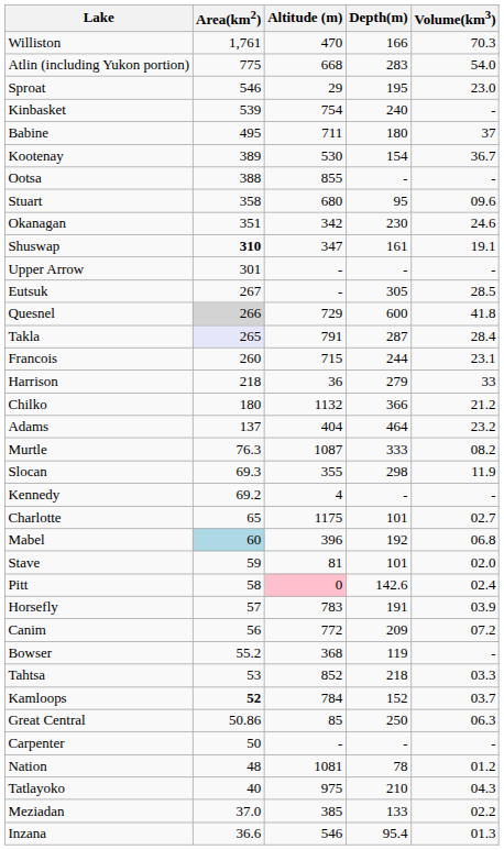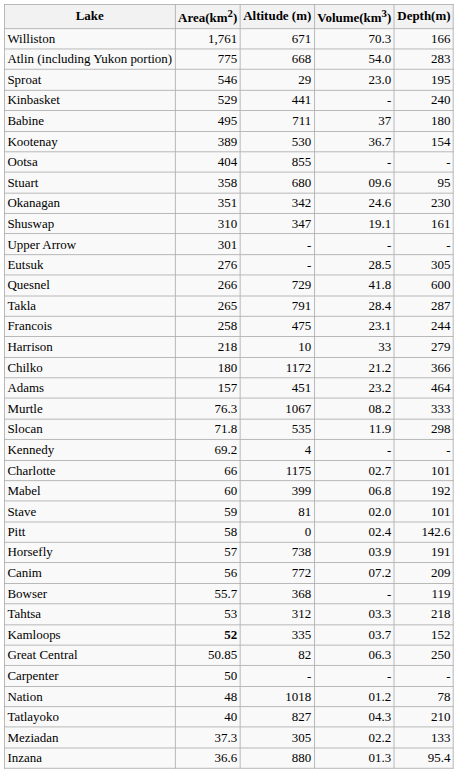 <table class="sortable wikitable">
 <tr>
 <th>Lake</th>
 <th>Area(km<sup>2</sup>)</th>
 <th>Altitude (m)</th>
+<th>Volume(km<sup>3</sup>)</th>
 <th>Depth(m)</th>
-<th>Volume(km<sup>3</sup>)</th>
 </tr>
 <tr>
 <td>Williston</td>
 <td style="text-align: right">1,761</td>
-<td style="text-align: right">470</td>
+<td style="text-align: right">671</td>
+<td style="text-align: right">70.3</td>
 <td style="text-align: right">166</td>
-<td style="text-align: right">70.3</td>
 </tr>
 <tr>
 <td>Atlin (including Yukon portion)</td>
 <td style="text-align: right">775</td>
 <td style="text-align: right">668</td>
+<td style="text-align: right">54.0</td>
 <td style="text-align: right">283</td>
-<td style="text-align: right">54.0</td>
 </tr>
 <tr>
 <td>Sproat</td>
 <td style="text-align: right">546</td>
 <td style="text-align: right">29</td>
+<td style="text-align: right">23.0</td>
 <td style="text-align: right">195</td>
-<td style="text-align: right">23.0</td>
 </tr>
 <tr>
 <td>Kinbasket</td>
-<td style="text-align: right">539</td>
-<td style="text-align: right">754</td>
+<td style="text-align: right">529</td>
+<td style="text-align: right">441</td>
+<td style="text-align: right">-</td>
 <td style="text-align: right">240</td>
-<td style="text-align: right">-</td>
 </tr>
 <tr>
 <td>Babine</td>
 <td style="text-align: right">495</td>
 <td style="text-align: right">711</td>
+<td style="text-align: right">37</td>
 <td style="text-align: right">180</td>
-<td style="text-align: right">37</td>
 </tr>
 <tr>
 <td>Kootenay</td>
 <td style="text-align: right">389</td>
 <td style="text-align: right">530</td>
+<td style="text-align: right">36.7</td>
 <td style="text-align: right">154</td>
-<td style="text-align: right">36.7</td>
 </tr>
 <tr>
 <td>Ootsa</td>
-<td style="text-align: right">388</td>
+<td style="text-align: right">404</td>
 <td style="text-align: right">855</td>
 <td style="text-align: right">-</td>
 <td style="text-align: right">-</td>
 </tr>
 <tr>
 <td>Stuart</td>
 <td style="text-align: right">358</td>
 <td style="text-align: right">680</td>
+<td style="text-align: right">09.6</td>
 <td style="text-align: right">95</td>
-<td style="text-align: right">09.6</td>
 </tr>
 <tr>
 <td>Okanagan</td>
 <td style="text-align: right">351</td>
 <td style="text-align: right">342</td>
+<td style="text-align: right">24.6</td>
 <td style="text-align: right">230</td>
-<td style="text-align: right">24.6</td>
 </tr>
 <tr>
 <td>Shuswap</td>
-<td style="text-align: right"><strong>310</strong></td>
+<td style="text-align: right">310</td>
 <td style="text-align: right">347</td>
+<td style="text-align: right">19.1</td>
 <td style="text-align: right">161</td>
-<td style="text-align: right">19.1</td>
 </tr>
 <tr>
 <td>Upper Arrow</td>
 <td style="text-align: right">301</td>
 <td style="text-align: right">-</td>
 <td style="text-align: right">-</td>
 <td style="text-align: right">-</td>
 </tr>
 <tr>
 <td>Eutsuk</td>
-<td style="text-align: right">267</td>
+<td style="text-align: right">276</td>
 <td style="text-align: right">-</td>
+<td style="text-align: right">28.5</td>
 <td style="text-align: right">305</td>
-<td style="text-align: right">28.5</td>
 </tr>
 <tr>
 <td>Quesnel</td>
-<td style="background: lightgrey; text-align: right">266</td>
+<td style="text-align: right">266</td>
 <td style="text-align: right">729</td>
+<td style="text-align: right">41.8</td>
 <td style="text-align: right">600</td>
-<td style="text-align: right">41.8</td>
 </tr>
 <tr>
 <td>Takla</td>
-<td style="background: lavender; text-align: right">265</td>
+<td style="text-align: right">265</td>
 <td style="text-align: right">791</td>
+<td style="text-align: right">28.4</td>
 <td style="text-align: right">287</td>
-<td style="text-align: right">28.4</td>
 </tr>
 <tr>
 <td>Francois</td>
-<td style="text-align: right">260</td>
-<td style="text-align: right">715</td>
+<td style="text-align: right">258</td>
+<td style="text-align: right">475</td>
+<td style="text-align: right">23.1</td>
 <td style="text-align: right">244</td>
-<td style="text-align: right">23.1</td>
 </tr>
 <tr>
 <td>Harrison</td>
 <td style="text-align: right">218</td>
-<td style="text-align: right">36</td>
+<td style="text-align: right">10</td>
+<td style="text-align: right">33</td>
 <td style="text-align: right">279</td>
-<td style="text-align: right">33</td>
 </tr>
 <tr>
 <td>Chilko</td>
 <td style="text-align: right">180</td>
-<td style="text-align: right">1132</td>
+<td style="text-align: right">1172</td>
+<td style="text-align: right">21.2</td>
 <td style="text-align: right">366</td>
-<td style="text-align: right">21.2</td>
 </tr>
 <tr>
 <td>Adams</td>
-<td style="text-align: right">137</td>
-<td style="text-align: right">404</td>
+<td style="text-align: right">157</td>
+<td style="text-align: right">451</td>
+<td style="text-align: right">23.2</td>
 <td style="text-align: right">464</td>
-<td style="text-align: right">23.2</td>
 </tr>
 <tr>
 <td>Murtle</td>
 <td style="text-align: right">76.3</td>
-<td style="text-align: right">1087</td>
+<td style="text-align: right">1067</td>
+<td style="text-align: right">08.2</td>
 <td style="text-align: right">333</td>
-<td style="text-align: right">08.2</td>
 </tr>
 <tr>
 <td>Slocan</td>
-<td style="text-align: right">69.3</td>
-<td style="text-align: right">355</td>
+<td style="text-align: right">71.8</td>
+<td style="text-align: right">535</td>
+<td style="text-align: right">11.9</td>
 <td style="text-align: right">298</td>
-<td style="text-align: right">11.9</td>
 </tr>
 <tr>
 <td>Kennedy</td>
 <td style="text-align: right">69.2</td>
 <td style="text-align: right">4</td>
 <td style="text-align: right">-</td>
 <td style="text-align: right">-</td>
 </tr>
 <tr>
 <td>Charlotte</td>
-<td style="text-align: right">65</td>
+<td style="text-align: right">66</td>
 <td style="text-align: right">1175</td>
+<td style="text-align: right">02.7</td>
 <td style="text-align: right">101</td>
-<td style="text-align: right">02.7</td>
 </tr>
 <tr>
 <td>Mabel</td>
-<td style="background: lightblue; text-align: right">60</td>
-<td style="text-align: right">396</td>
+<td style="text-align: right">60</td>
+<td style="text-align: right">399</td>
+<td style="text-align: right">06.8</td>
 <td style="text-align: right">192</td>
-<td style="text-align: right">06.8</td>
 </tr>
 <tr>
 <td>Stave</td>
 <td style="text-align: right">59</td>
 <td style="text-align: right">81</td>
+<td style="text-align: right">02.0</td>
 <td style="text-align: right">101</td>
-<td style="text-align: right">02.0</td>
 </tr>
 <tr>
 <td>Pitt</td>
 <td style="text-align: right">58</td>
-<td style="background: pink; text-align: right">0</td>
+<td style="text-align: right">0</td>
+<td style="text-align: right">02.4</td>
 <td style="text-align: right">142.6</td>
-<td style="text-align: right">02.4</td>
 </tr>
 <tr>
 <td>Horsefly</td>
 <td style="text-align: right">57</td>
-<td style="text-align: right">783</td>
+<td style="text-align: right">738</td>
+<td style="text-align: right">03.9</td>
 <td style="text-align: right">191</td>
-<td style="text-align: right">03.9</td>
 </tr>
 <tr>
 <td>Canim</td>
 <td style="text-align: right">56</td>
 <td style="text-align: right">772</td>
+<td style="text-align: right">07.2</td>
 <td style="text-align: right">209</td>
-<td style="text-align: right">07.2</td>
 </tr>
 <tr>
 <td>Bowser</td>
-<td style="text-align: right">55.2</td>
+<td style="text-align: right">55.7</td>
 <td style="text-align: right">368</td>
+<td style="text-align: right">-</td>
 <td style="text-align: right">119</td>
-<td style="text-align: right">-</td>
 </tr>
 <tr>
 <td>Tahtsa</td>
 <td style="text-align: right">53</td>
-<td style="text-align: right">852</td>
+<td style="text-align: right">312</td>
+<td style="text-align: right">03.3</td>
 <td style="text-align: right">218</td>
-<td style="text-align: right">03.3</td>
 </tr>
 <tr>
 <td>Kamloops</td>
 <td style="text-align: right"><strong>52</strong></td>
-<td style="text-align: right">784</td>
+<td style="text-align: right">335</td>
+<td style="text-align: right">03.7</td>
 <td style="text-align: right">152</td>
-<td style="text-align: right">03.7</td>
 </tr>
 <tr>
 <td>Great Central</td>
-<td style="text-align: right">50.86</td>
-<td style="text-align: right">85</td>
+<td style="text-align: right">50.85</td>
+<td style="text-align: right">82</td>
+<td style="text-align: right">06.3</td>
 <td style="text-align: right">250</td>
-<td style="text-align: right">06.3</td>
 </tr>
 <tr>
 <td>Carpenter</td>
 <td style="text-align: right">50</td>
 <td style="text-align: right">-</td>
 <td style="text-align: right">-</td>
 <td style="text-align: right">-</td>
 </tr>
 <tr>
 <td>Nation</td>
 <td style="text-align: right">48</td>
-<td style="text-align: right">1081</td>
+<td style="text-align: right">1018</td>
+<td style="text-align: right">01.2</td>
 <td style="text-align: right">78</td>
-<td style="text-align: right">01.2</td>
 </tr>
 <tr>
 <td>Tatlayoko</td>
 <td style="text-align: right">40</td>
-<td style="text-align: right">975</td>
+<td style="text-align: right">827</td>
+<td style="text-align: right">04.3</td>
 <td style="text-align: right">210</td>
-<td style="text-align: right">04.3</td>
 </tr>
 <tr>
 <td>Meziadan</td>
-<td style="text-align: right">37.0</td>
-<td style="text-align: right">385</td>
+<td style="text-align: right">37.3</td>
+<td style="text-align: right">305</td>
+<td style="text-align: right">02.2</td>
 <td style="text-align: right">133</td>
-<td style="text-align: right">02.2</td>
 </tr>
 <tr>
 <td>Inzana</td>
 <td style="text-align: right">36.6</td>
-<td style="text-align: right">546</td>
+<td style="text-align: right">880</td>
+<td style="text-align: right">01.3</td>
 <td style="text-align: right">95.4</td>
-<td style="text-align: right">01.3</td>
 </tr>
 </table>
